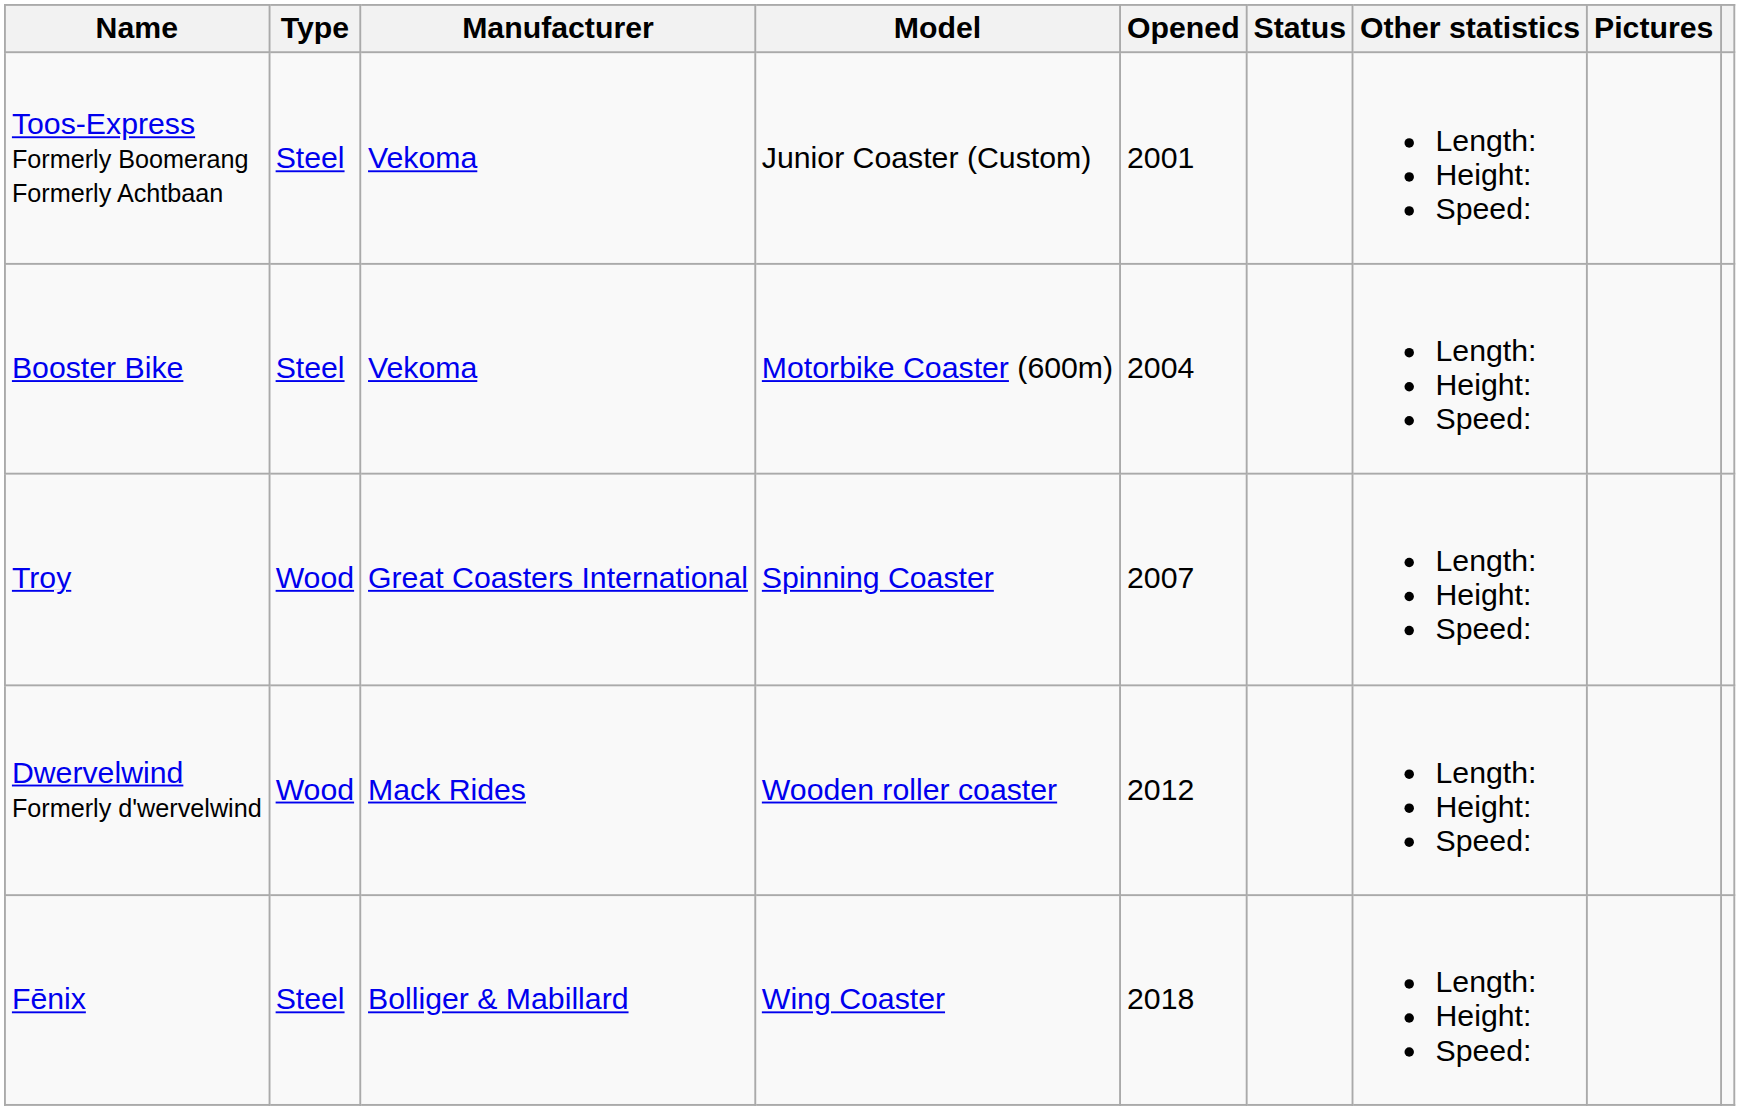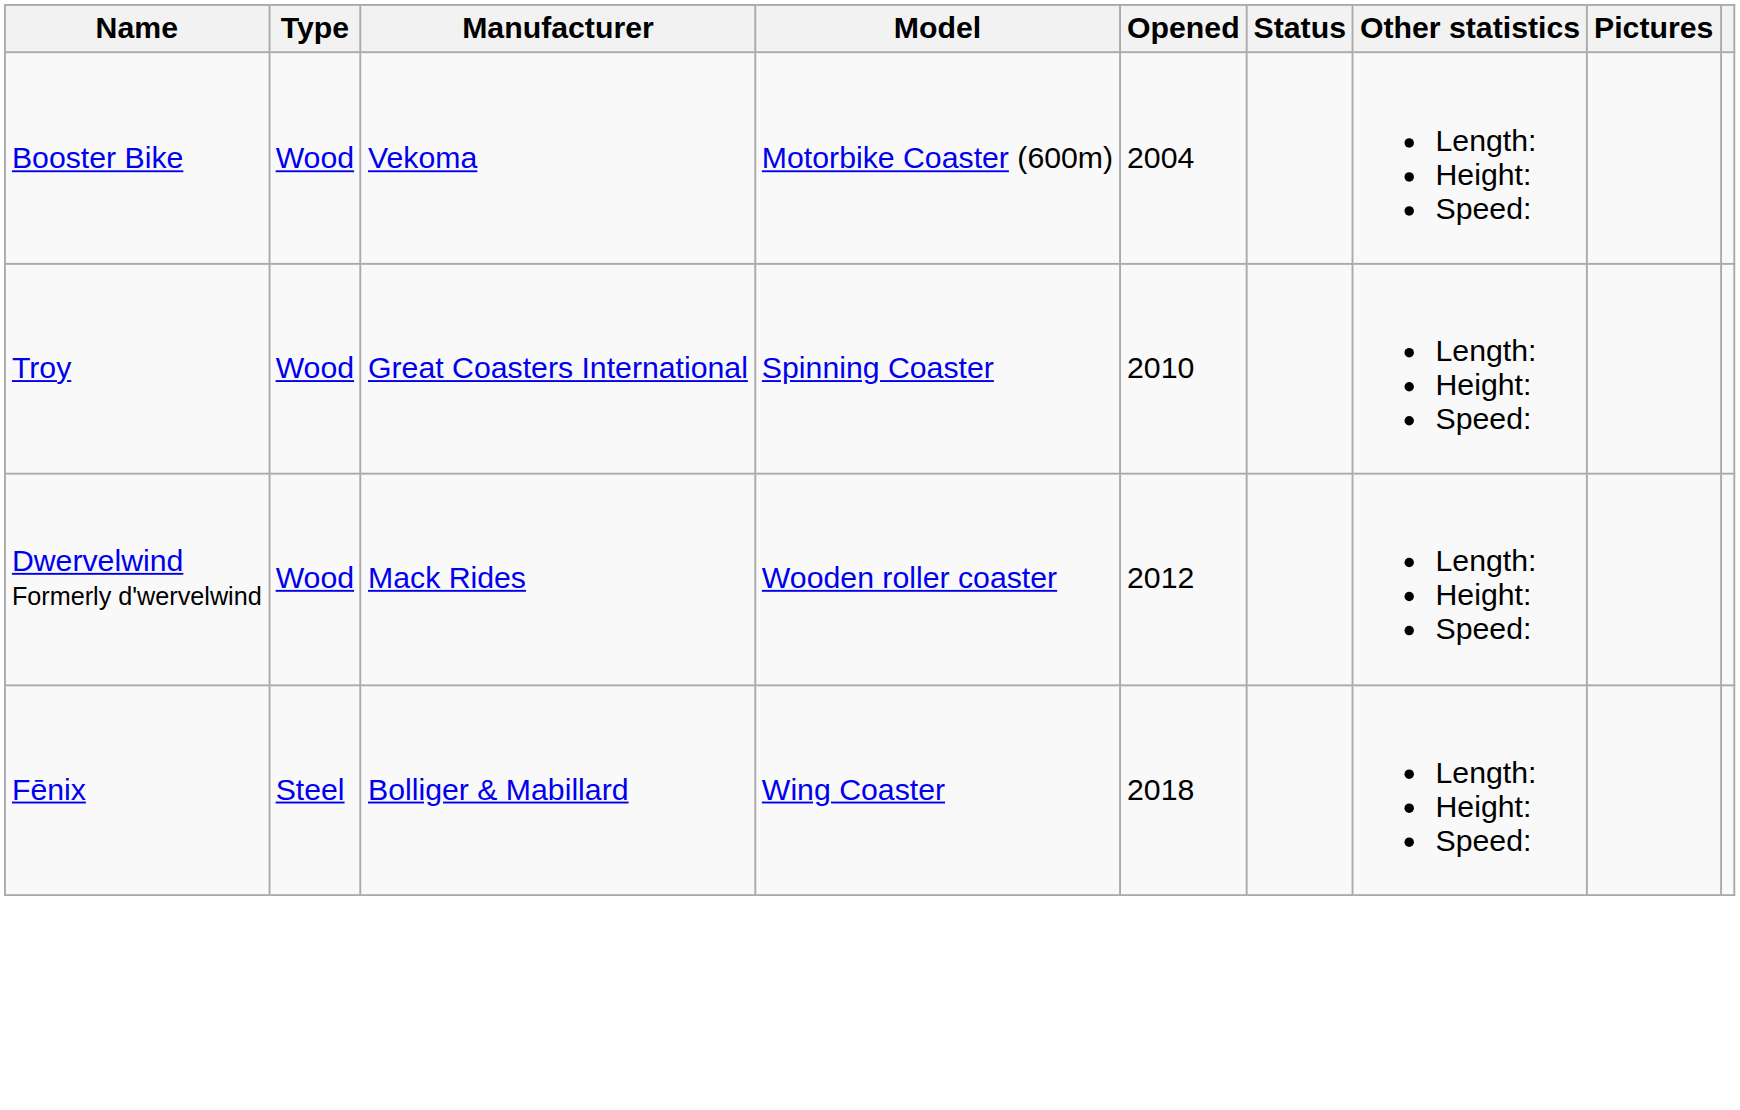 <table class="wikitable sortable">
 <tr>
 <th>Name</th>
 <th>Type</th>
 <th>Manufacturer</th>
 <th>Model</th>
 <th>Opened</th>
 <th>Status</th>
 <th class="unsortable">Other statistics</th>
 <th>Pictures</th>
 <th class="unsortable"></th>
 </tr>
 <tr>
-<td><a href='#'>Toos-Express</a><br><small>Formerly Boomerang<br>Formerly Achtbaan</small></td>
-<td><a href='#'>Steel</a></td>
-<td><a href='#'>Vekoma</a></td>
-<td>Junior Coaster (Custom)</td>
-<td>2001</td>
-<td></td>
-<td><br><ul><li>Length: </li><li>Height: </li><li>Speed: </li></ul></td>
-<td></td>
-<td></td>
-</tr>
-<tr>
 <td><a href='#'>Booster Bike</a></td>
-<td><a href='#'>Steel</a></td>
+<td><a href='#'>Wood</a></td>
 <td><a href='#'>Vekoma</a></td>
 <td><a href='#'>Motorbike Coaster</a> (600m)</td>
 <td>2004</td>
 <td></td>
 <td><br><ul><li>Length: </li><li>Height: </li><li>Speed: </li></ul></td>
 <td></td>
 <td></td>
 </tr>
 <tr>
 <td><a href='#'>Troy</a></td>
 <td><a href='#'>Wood</a></td>
 <td><a href='#'>Great Coasters International</a></td>
 <td><a href='#'>Spinning Coaster</a></td>
-<td>2007</td>
+<td>2010</td>
 <td></td>
 <td><br><ul><li>Length: </li><li>Height: </li><li>Speed: </li></ul></td>
 <td></td>
 <td></td>
 </tr>
 <tr>
 <td><a href='#'>Dwervelwind</a><br><small>Formerly d'wervelwind</small></td>
 <td><a href='#'>Wood</a></td>
 <td><a href='#'>Mack Rides</a></td>
 <td><a href='#'>Wooden roller coaster</a></td>
 <td>2012</td>
 <td></td>
 <td><br><ul><li>Length: </li><li>Height: </li><li>Speed: </li></ul></td>
 <td></td>
 <td></td>
 </tr>
 <tr>
 <td><a href='#'>Fēnix</a></td>
 <td><a href='#'>Steel</a></td>
 <td><a href='#'>Bolliger & Mabillard</a></td>
 <td><a href='#'>Wing Coaster</a></td>
 <td>2018</td>
 <td></td>
 <td><br><ul><li>Length: </li><li>Height: </li><li>Speed: </li></ul></td>
 <td></td>
 <td></td>
 </tr>
 </table>
